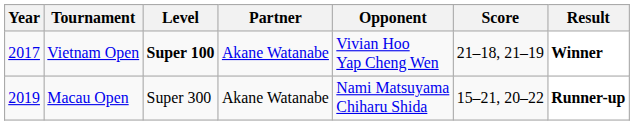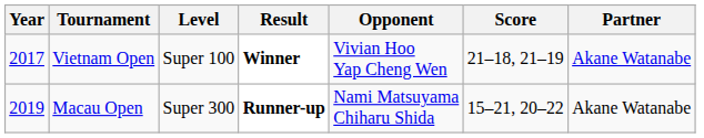 <table class="sortable wikitable" style="font-size: 90%;">
 <tr>
 <th>Year</th>
 <th>Tournament</th>
 <th>Level</th>
-<th>Partner</th>
+<th>Result</th>
 <th>Opponent</th>
 <th>Score</th>
-<th>Result</th>
+<th>Partner</th>
 </tr>
 <tr>
 <td align="center"><a href='#'>2017</a></td>
 <td align="left"><a href='#'>Vietnam Open</a></td>
-<td align="left"><strong>Super 100</strong></td>
-<td align="left"> <a href='#'>Akane Watanabe</a></td>
+<td align="left">Super 100</td>
+<td style="text-align:left; background:white"> <strong>Winner</strong></td>
 <td align="left"> <a href='#'>Vivian Hoo</a><br> <a href='#'>Yap Cheng Wen</a></td>
 <td align="left">21–18, 21–19</td>
-<td style="text-align:left; background:white"> <strong>Winner</strong></td>
+<td align="left"> <a href='#'>Akane Watanabe</a></td>
 </tr>
 <tr>
 <td align="center"><a href='#'>2019</a></td>
 <td align="left"><a href='#'>Macau Open</a></td>
 <td align="left">Super 300</td>
-<td align="left"> Akane Watanabe</td>
+<td style="text-align:left; background:white"> <strong>Runner-up</strong></td>
 <td align="left"> <a href='#'>Nami Matsuyama</a><br> <a href='#'>Chiharu Shida</a></td>
 <td align="left">15–21, 20–22</td>
-<td style="text-align:left; background:white"> <strong>Runner-up</strong></td>
+<td align="left"> Akane Watanabe</td>
 </tr>
 </table>
